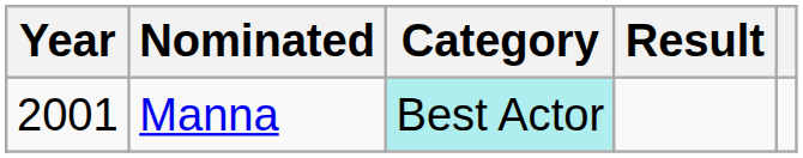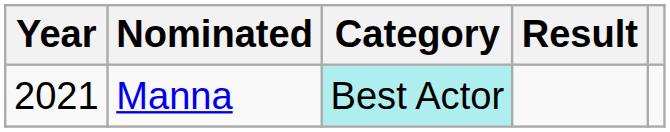 <table class="wikitable sortable">
 <tr>
 <th>Year</th>
 <th>Nominated</th>
 <th>Category</th>
 <th>Result</th>
 <th></th>
 </tr>
 <tr>
-<td>2001</td>
+<td>2021</td>
 <td><a href='#'>Manna</a></td>
 <td style="background: paleturquoise;">Best Actor</td>
 <td></td>
 <td></td>
 </tr>
 </table>
